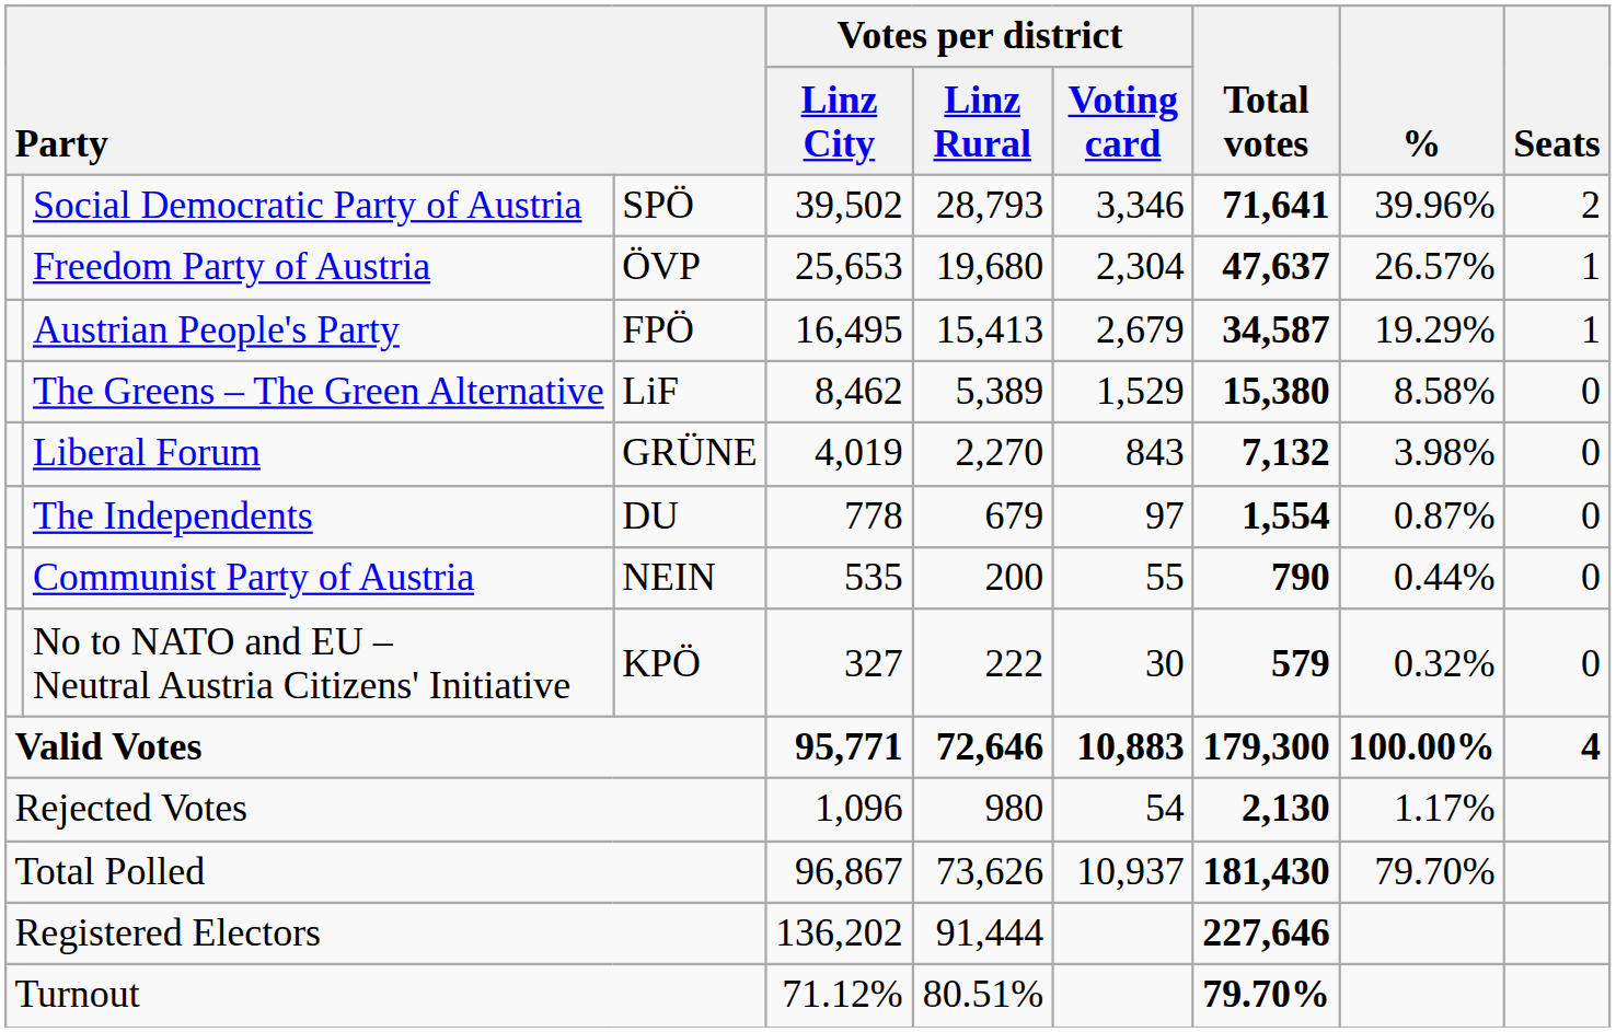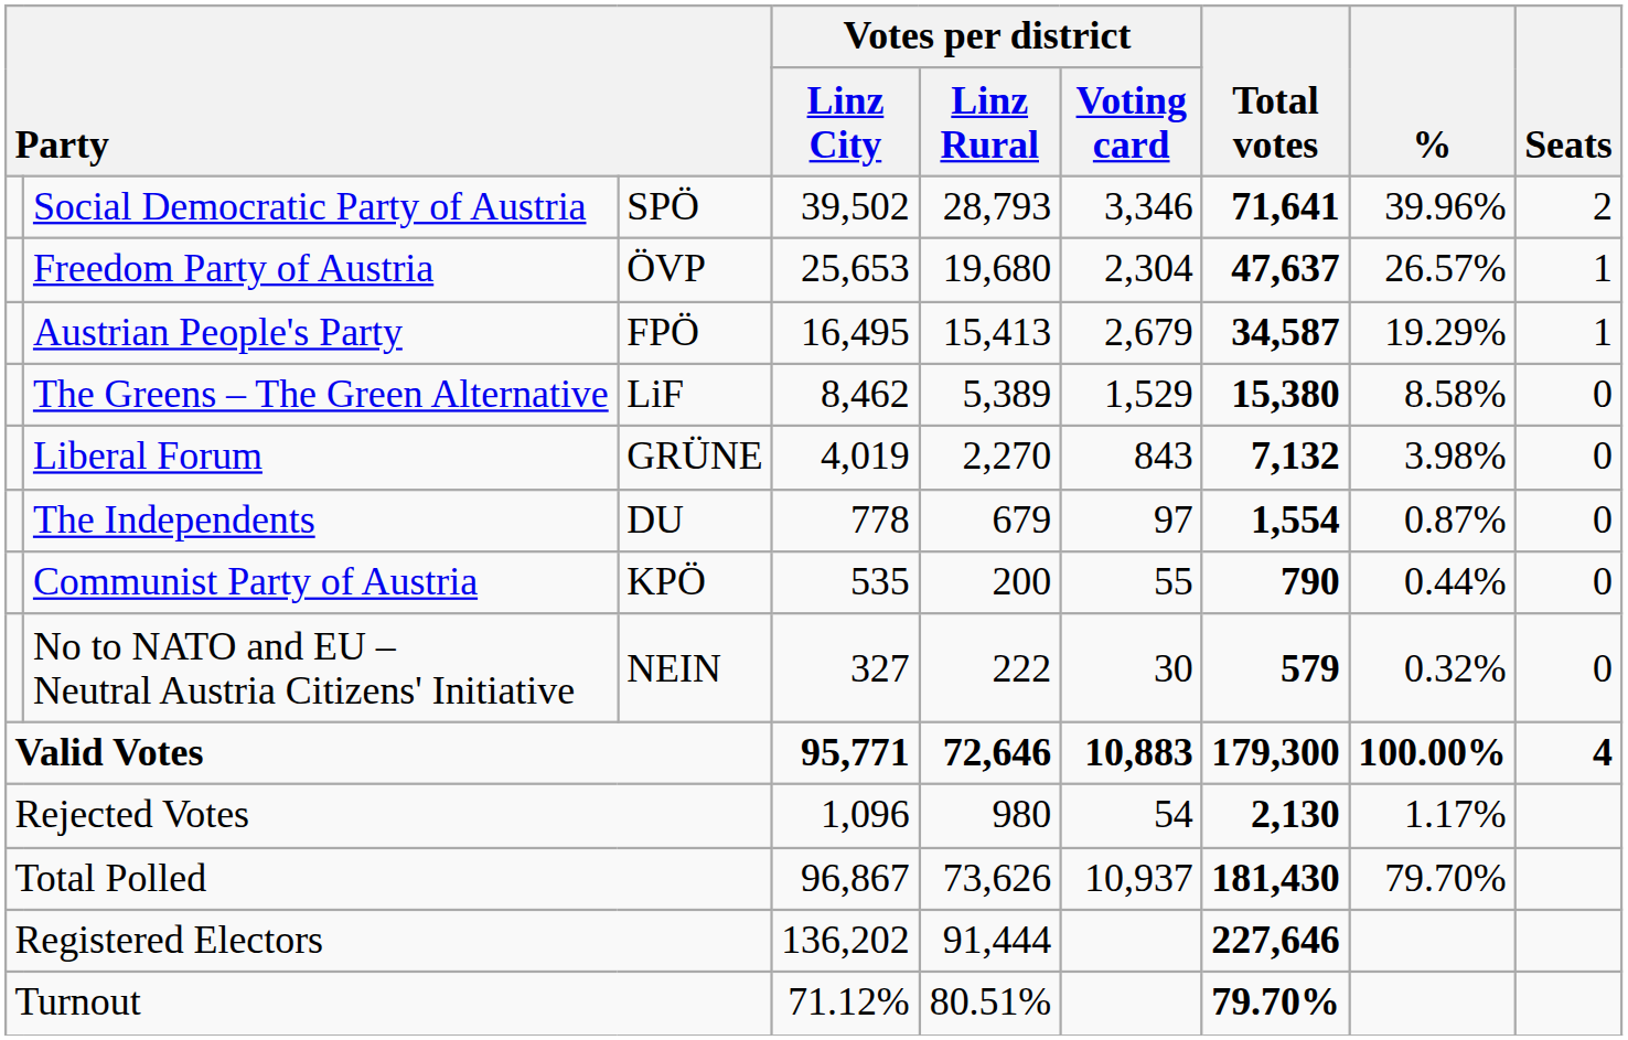 <table class="wikitable" border="1" style="text-align:right;">
 <tr>
 <th style="text-align:left;" valign=bottom rowspan=2 colspan=3>Party</th>
 <th colspan=3>Votes per district</th>
 <th align=center valign=bottom rowspan=2 width="50">Total<br>votes</th>
 <th align=center valign=bottom rowspan=2 width="50">%</th>
 <th align=center valign=bottom rowspan=2>Seats</th>
 </tr>
 <tr>
 <th align=center valign=bottom width="50"><a href='#'>Linz<br>City</a></th>
 <th align=center valign=bottom width="50"><a href='#'>Linz<br>Rural</a></th>
 <th align=center valign=bottom width="50"><a href='#'>Voting<br>card</a></th>
 </tr>
 <tr>
 <td></td>
 <td align=left><a href='#'>Social Democratic Party of Austria</a></td>
 <td align=left>SPÖ</td>
 <td>39,502</td>
 <td>28,793</td>
 <td>3,346</td>
 <td><strong>71,641</strong></td>
 <td>39.96%</td>
 <td>2</td>
 </tr>
 <tr>
 <td></td>
 <td align=left><a href='#'>Freedom Party of Austria</a></td>
 <td align=left>ÖVP</td>
 <td>25,653</td>
 <td>19,680</td>
 <td>2,304</td>
 <td><strong>47,637</strong></td>
 <td>26.57%</td>
 <td>1</td>
 </tr>
 <tr>
 <td></td>
 <td align=left><a href='#'>Austrian People's Party</a></td>
 <td align=left>FPÖ</td>
 <td>16,495</td>
 <td>15,413</td>
 <td>2,679</td>
 <td><strong>34,587</strong></td>
 <td>19.29%</td>
 <td>1</td>
 </tr>
 <tr>
 <td></td>
 <td align=left style="white-space: nowrap;"><a href='#'>The Greens – The Green Alternative</a></td>
 <td align=left>LiF</td>
 <td>8,462</td>
 <td>5,389</td>
 <td>1,529</td>
 <td><strong>15,380</strong></td>
 <td>8.58%</td>
 <td>0</td>
 </tr>
 <tr>
 <td></td>
 <td align=left><a href='#'>Liberal Forum</a></td>
 <td align=left>GRÜNE</td>
 <td>4,019</td>
 <td>2,270</td>
 <td>843</td>
 <td><strong>7,132</strong></td>
 <td>3.98%</td>
 <td>0</td>
 </tr>
 <tr>
 <td></td>
 <td align=left><a href='#'>The Independents</a></td>
 <td align=left>DU</td>
 <td>778</td>
 <td>679</td>
 <td>97</td>
 <td><strong>1,554</strong></td>
 <td>0.87%</td>
 <td>0</td>
 </tr>
 <tr>
 <td></td>
 <td align=left><a href='#'>Communist Party of Austria</a></td>
-<td align=left>NEIN</td>
+<td align=left>KPÖ</td>
 <td>535</td>
 <td>200</td>
 <td>55</td>
 <td><strong>790</strong></td>
 <td>0.44%</td>
 <td>0</td>
 </tr>
 <tr>
 <td></td>
 <td align=left>No to NATO and EU –<br>Neutral Austria Citizens' Initiative</td>
-<td align=left>KPÖ</td>
+<td align=left>NEIN</td>
 <td>327</td>
 <td>222</td>
 <td>30</td>
 <td><strong>579</strong></td>
 <td>0.32%</td>
 <td>0</td>
 </tr>
 <tr style="font-weight:bold">
 <td align=left colspan=3>Valid Votes</td>
 <td>95,771</td>
 <td>72,646</td>
 <td>10,883</td>
 <td>179,300</td>
 <td>100.00%</td>
 <td>4</td>
 </tr>
 <tr>
 <td align=left colspan=3>Rejected Votes</td>
 <td>1,096</td>
 <td>980</td>
 <td>54</td>
 <td><strong>2,130</strong></td>
 <td>1.17%</td>
 <td></td>
 </tr>
 <tr>
 <td align=left colspan=3>Total Polled</td>
 <td>96,867</td>
 <td>73,626</td>
 <td>10,937</td>
 <td><strong>181,430</strong></td>
 <td>79.70%</td>
 <td></td>
 </tr>
 <tr>
 <td align=left colspan=3>Registered Electors</td>
 <td>136,202</td>
 <td>91,444</td>
 <td></td>
 <td><strong>227,646</strong></td>
 <td></td>
 <td></td>
 </tr>
 <tr>
 <td align=left colspan=3>Turnout</td>
 <td>71.12%</td>
 <td>80.51%</td>
 <td></td>
 <td><strong>79.70%</strong></td>
 <td></td>
 <td></td>
 </tr>
 </table>
